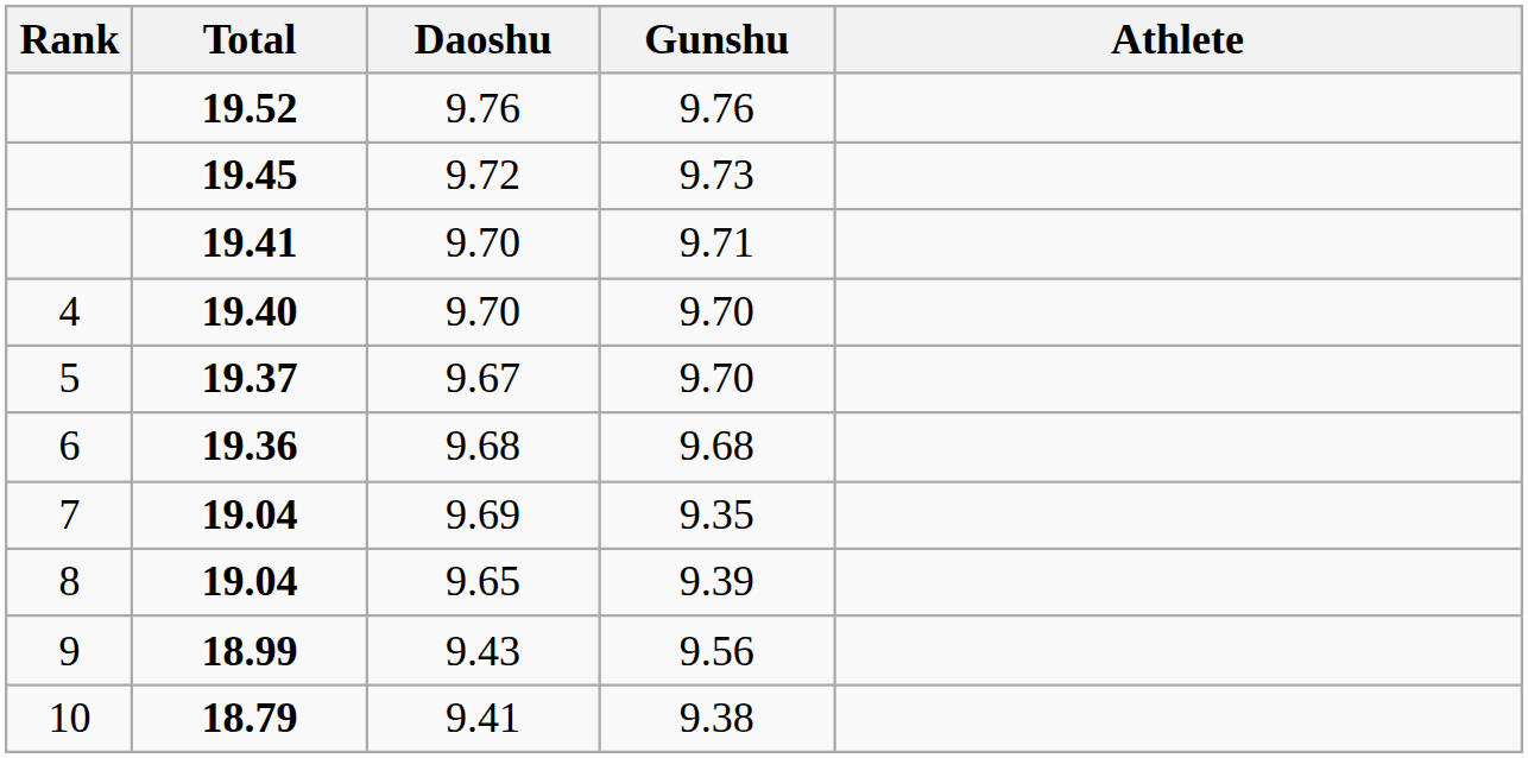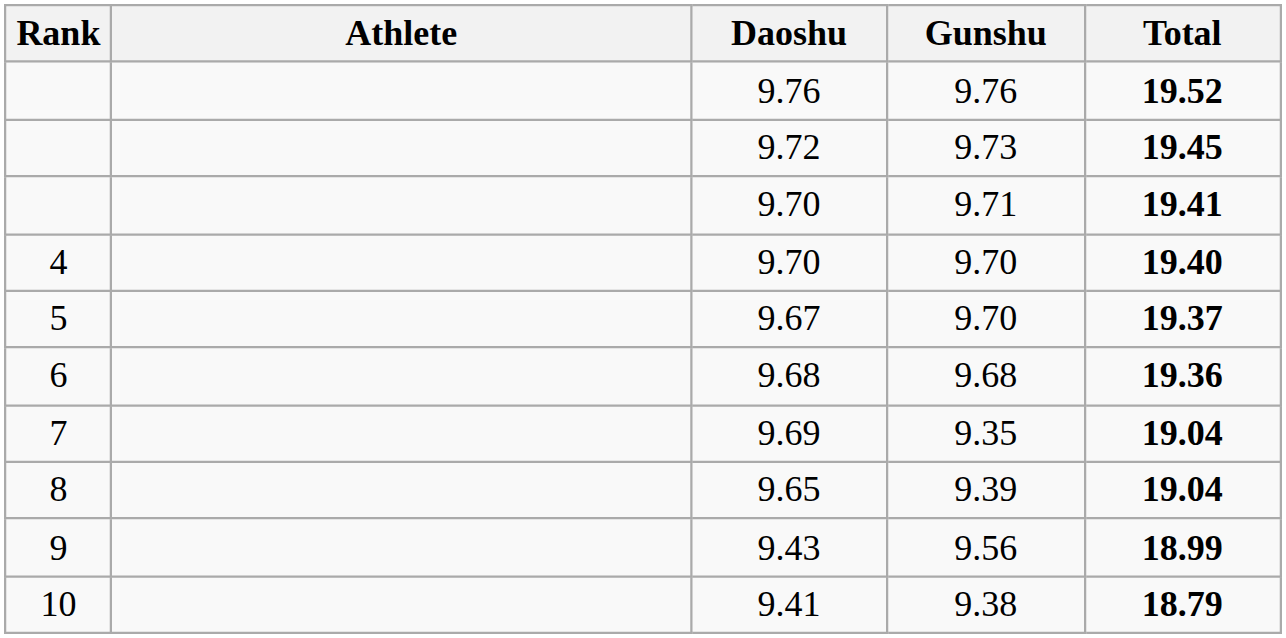 <table class = "wikitable" style="text-align:center;">
 <tr>
 <th width=40>Rank</th>
-<th width=80>Total</th>
+<th width=250>Athlete</th>
 <th width=80>Daoshu</th>
 <th width=80>Gunshu</th>
-<th width=250>Athlete</th>
+<th width=80>Total</th>
 </tr>
 <tr>
 <td></td>
-<td><strong>19.52</strong></td>
+<td align=left></td>
 <td>9.76</td>
 <td>9.76</td>
-<td align=left></td>
+<td><strong>19.52</strong></td>
 </tr>
 <tr>
 <td></td>
-<td><strong>19.45</strong></td>
+<td align=left></td>
 <td>9.72</td>
 <td>9.73</td>
-<td align=left></td>
+<td><strong>19.45</strong></td>
 </tr>
 <tr>
 <td></td>
-<td><strong>19.41</strong></td>
+<td align=left></td>
 <td>9.70</td>
 <td>9.71</td>
-<td align=left></td>
+<td><strong>19.41</strong></td>
 </tr>
 <tr>
 <td>4</td>
-<td><strong>19.40</strong></td>
+<td align=left></td>
 <td>9.70</td>
 <td>9.70</td>
-<td align=left></td>
+<td><strong>19.40</strong></td>
 </tr>
 <tr>
 <td>5</td>
-<td><strong>19.37</strong></td>
+<td align=left></td>
 <td>9.67</td>
 <td>9.70</td>
-<td align=left></td>
+<td><strong>19.37</strong></td>
 </tr>
 <tr>
 <td>6</td>
-<td><strong>19.36</strong></td>
+<td align=left></td>
 <td>9.68</td>
 <td>9.68</td>
-<td align=left></td>
+<td><strong>19.36</strong></td>
 </tr>
 <tr>
 <td>7</td>
-<td><strong>19.04</strong></td>
+<td align=left></td>
 <td>9.69</td>
 <td>9.35</td>
-<td align=left></td>
+<td><strong>19.04</strong></td>
 </tr>
 <tr>
 <td>8</td>
-<td><strong>19.04</strong></td>
+<td align=left></td>
 <td>9.65</td>
 <td>9.39</td>
-<td align=left></td>
+<td><strong>19.04</strong></td>
 </tr>
 <tr>
 <td>9</td>
-<td><strong>18.99</strong></td>
+<td align=left></td>
 <td>9.43</td>
 <td>9.56</td>
-<td align=left></td>
+<td><strong>18.99</strong></td>
 </tr>
 <tr>
 <td>10</td>
-<td><strong>18.79</strong></td>
+<td align=left></td>
 <td>9.41</td>
 <td>9.38</td>
-<td align=left></td>
+<td><strong>18.79</strong></td>
 </tr>
 </table>
